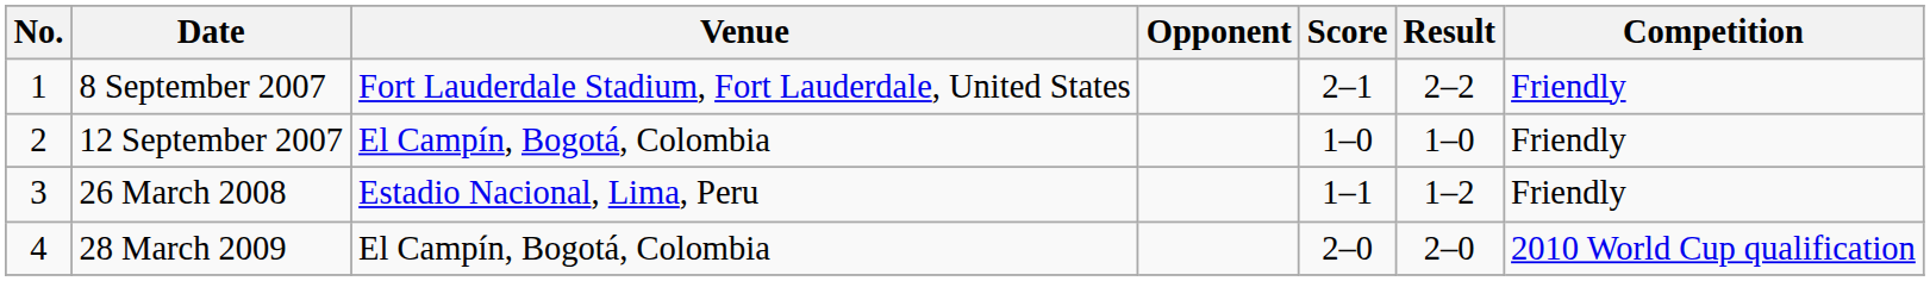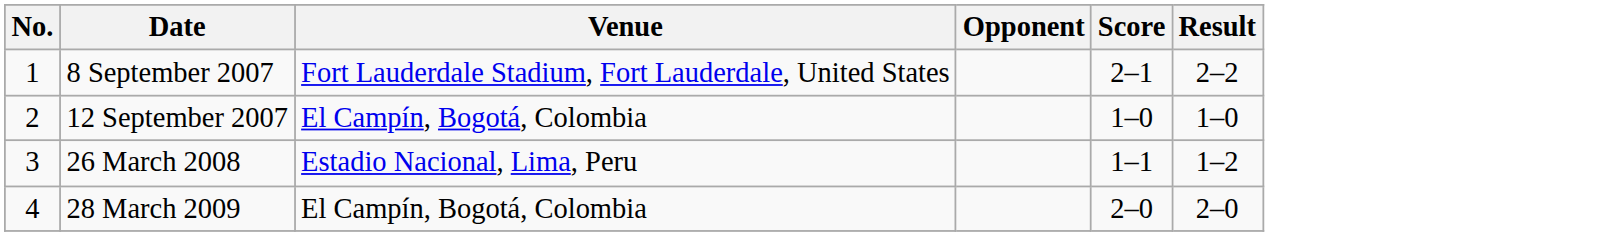 <table class="wikitable sortable">
 <tr>
 <th scope="col">No.</th>
 <th scope="col">Date</th>
 <th scope="col">Venue</th>
 <th scope="col">Opponent</th>
 <th scope="col">Score</th>
 <th scope="col">Result</th>
-<th scope="col">Competition</th>
 </tr>
 <tr>
 <td align="center">1</td>
 <td>8 September 2007</td>
 <td><a href='#'>Fort Lauderdale Stadium</a>, <a href='#'>Fort Lauderdale</a>, United States</td>
 <td></td>
 <td align="center">2–1</td>
 <td align="center">2–2</td>
-<td><a href='#'>Friendly</a></td>
 </tr>
 <tr>
 <td align="center">2</td>
 <td>12 September 2007</td>
 <td><a href='#'>El Campín</a>, <a href='#'>Bogotá</a>, Colombia</td>
 <td></td>
 <td align="center">1–0</td>
 <td align="center">1–0</td>
-<td>Friendly</td>
 </tr>
 <tr>
 <td align="center">3</td>
 <td>26 March 2008</td>
 <td><a href='#'>Estadio Nacional</a>, <a href='#'>Lima</a>, Peru</td>
 <td></td>
 <td align="center">1–1</td>
 <td align="center">1–2</td>
-<td>Friendly</td>
 </tr>
 <tr>
 <td align="center">4</td>
 <td>28 March 2009</td>
 <td>El Campín, Bogotá, Colombia</td>
 <td></td>
 <td align="center">2–0</td>
 <td align="center">2–0</td>
-<td><a href='#'>2010 World Cup qualification</a></td>
 </tr>
 </table>
